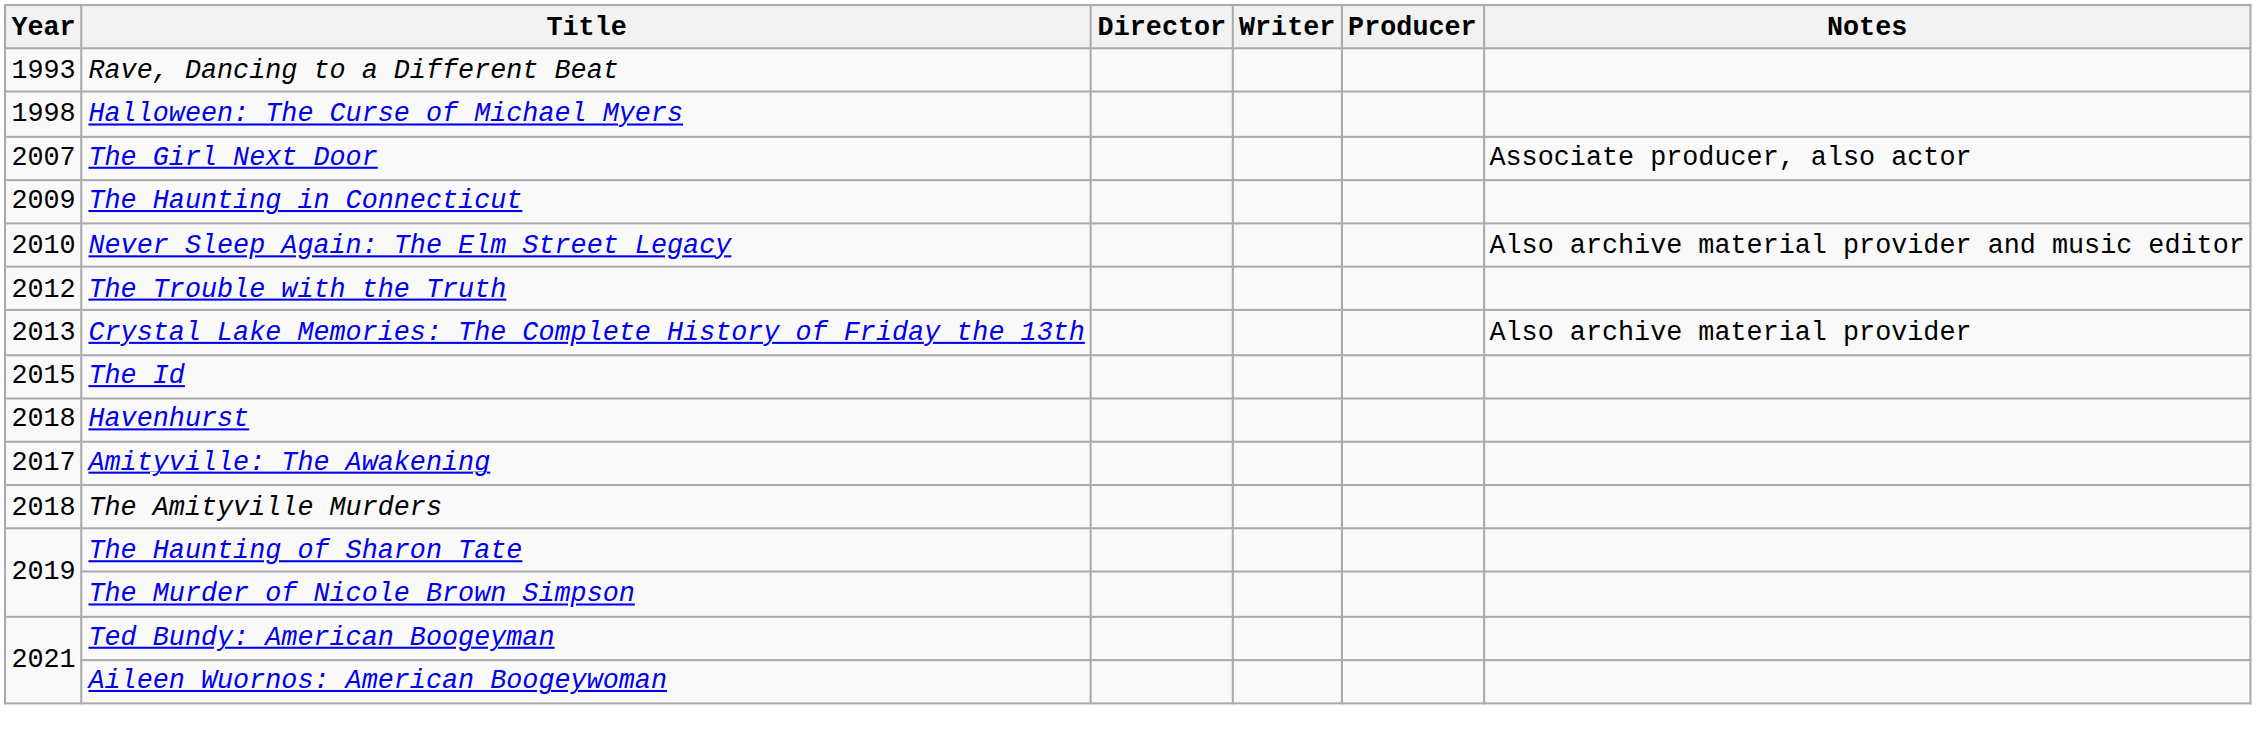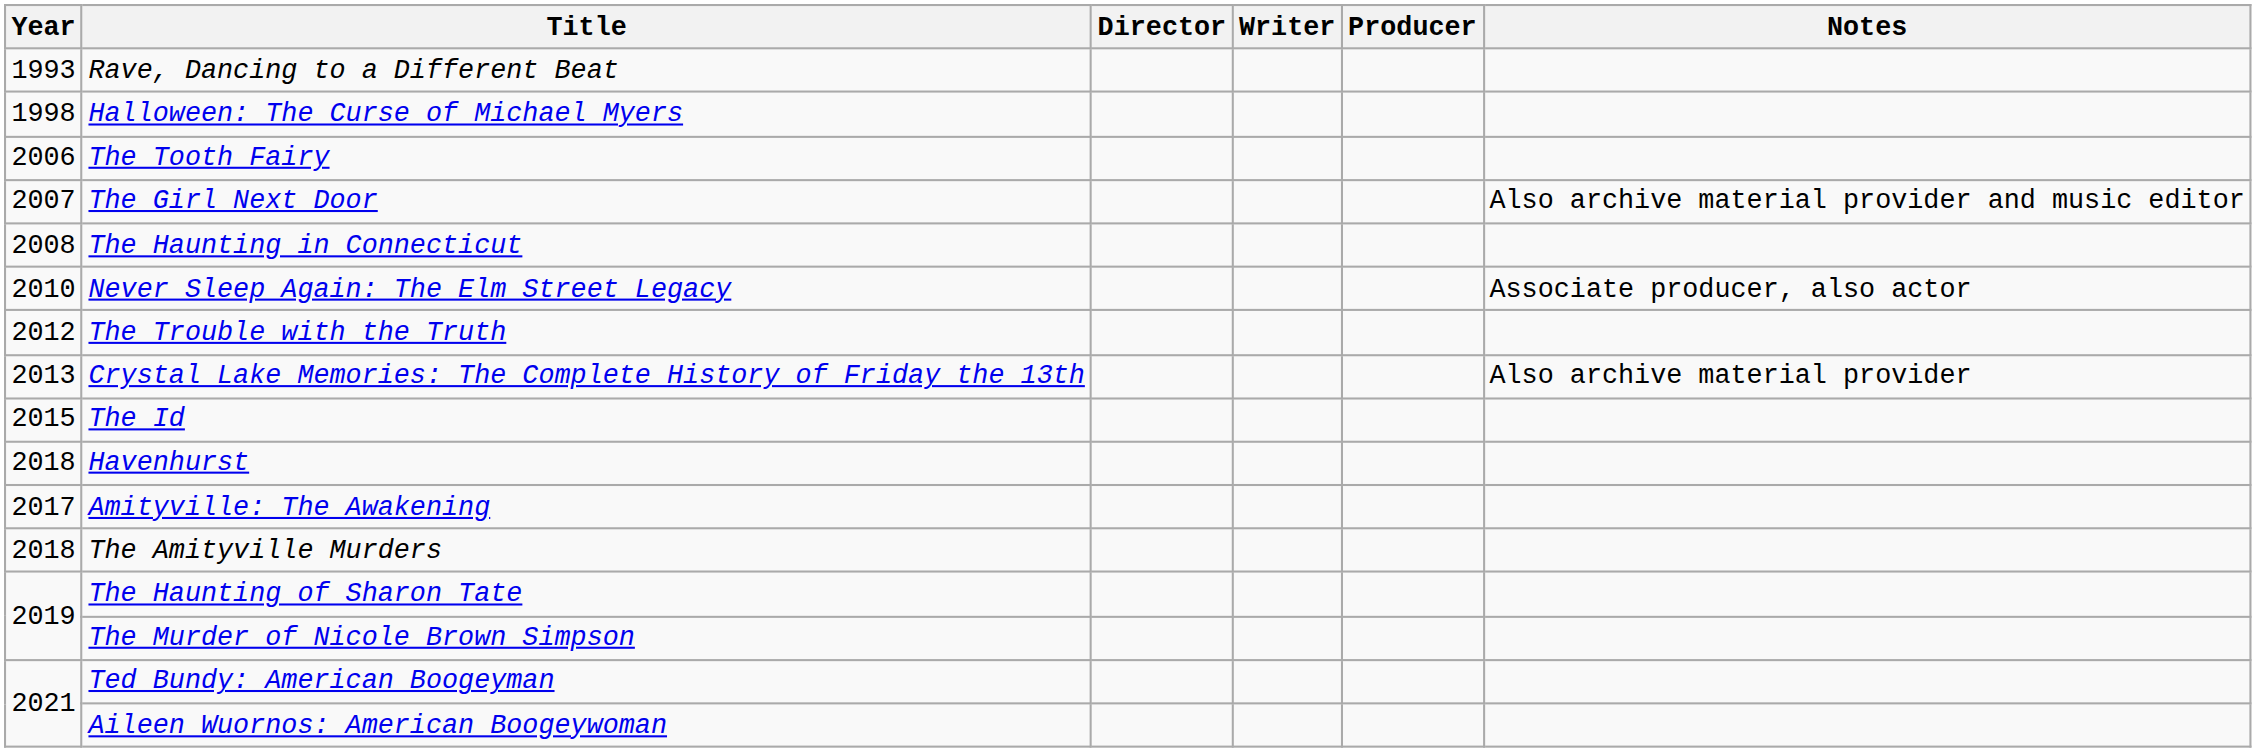 <table class="wikitable sortable">
 <tr>
 <th>Year</th>
 <th>Title</th>
 <th>Director</th>
 <th>Writer</th>
 <th>Producer</th>
 <th>Notes</th>
 </tr>
 <tr>
 <td>1993</td>
 <td><em>Rave, Dancing to a Different Beat</em></td>
 <td></td>
 <td></td>
 <td></td>
 <td></td>
 </tr>
 <tr>
 <td>1998</td>
 <td><em><a href='#'>Halloween: The Curse of Michael Myers</a></em></td>
 <td></td>
 <td></td>
 <td></td>
 <td></td>
 </tr>
 <tr>
+<td>2006</td>
+<td><em><a href='#'>The Tooth Fairy</a></em></td>
+<td></td>
+<td></td>
+<td></td>
+<td></td>
+</tr>
+<tr>
 <td>2007</td>
 <td><em><a href='#'>The Girl Next Door</a></em></td>
 <td></td>
 <td></td>
 <td></td>
-<td>Associate producer, also actor</td>
+<td>Also archive material provider and music editor</td>
 </tr>
 <tr>
-<td>2009</td>
+<td>2008</td>
 <td><em><a href='#'>The Haunting in Connecticut</a></em></td>
 <td></td>
 <td></td>
 <td></td>
 <td></td>
 </tr>
 <tr>
 <td>2010</td>
 <td><em><a href='#'>Never Sleep Again: The Elm Street Legacy</a></em></td>
 <td></td>
 <td></td>
 <td></td>
-<td>Also archive material provider and music editor</td>
+<td>Associate producer, also actor</td>
 </tr>
 <tr>
 <td>2012</td>
 <td><em><a href='#'>The Trouble with the Truth</a></em></td>
 <td></td>
 <td></td>
 <td></td>
 <td></td>
 </tr>
 <tr>
 <td>2013</td>
 <td><em><a href='#'>Crystal Lake Memories: The Complete History of Friday the 13th</a></em></td>
 <td></td>
 <td></td>
 <td></td>
 <td>Also archive material provider</td>
 </tr>
 <tr>
 <td>2015</td>
 <td><em><a href='#'>The Id</a></em></td>
 <td></td>
 <td></td>
 <td></td>
 <td></td>
 </tr>
 <tr>
 <td>2018</td>
 <td><em><a href='#'>Havenhurst</a></em></td>
 <td></td>
 <td></td>
 <td></td>
 <td></td>
 </tr>
 <tr>
 <td>2017</td>
 <td><em><a href='#'>Amityville: The Awakening</a></em></td>
 <td></td>
 <td></td>
 <td></td>
 <td></td>
 </tr>
 <tr>
 <td>2018</td>
 <td><em>The Amityville Murders</em></td>
 <td></td>
 <td></td>
 <td></td>
 <td></td>
 </tr>
 <tr>
 <td rowspan="2">2019</td>
 <td><em><a href='#'>The Haunting of Sharon Tate</a></em></td>
 <td></td>
 <td></td>
 <td></td>
 <td></td>
 </tr>
 <tr>
 <td><em><a href='#'>The Murder of Nicole Brown Simpson</a></em></td>
 <td></td>
 <td></td>
 <td></td>
 <td></td>
 </tr>
 <tr>
 <td rowspan="2">2021</td>
 <td><em><a href='#'>Ted Bundy: American Boogeyman</a></em></td>
 <td></td>
 <td></td>
 <td></td>
 <td></td>
 </tr>
 <tr>
 <td><em><a href='#'>Aileen Wuornos: American Boogeywoman</a></em></td>
 <td></td>
 <td></td>
 <td></td>
 <td></td>
 </tr>
 </table>
